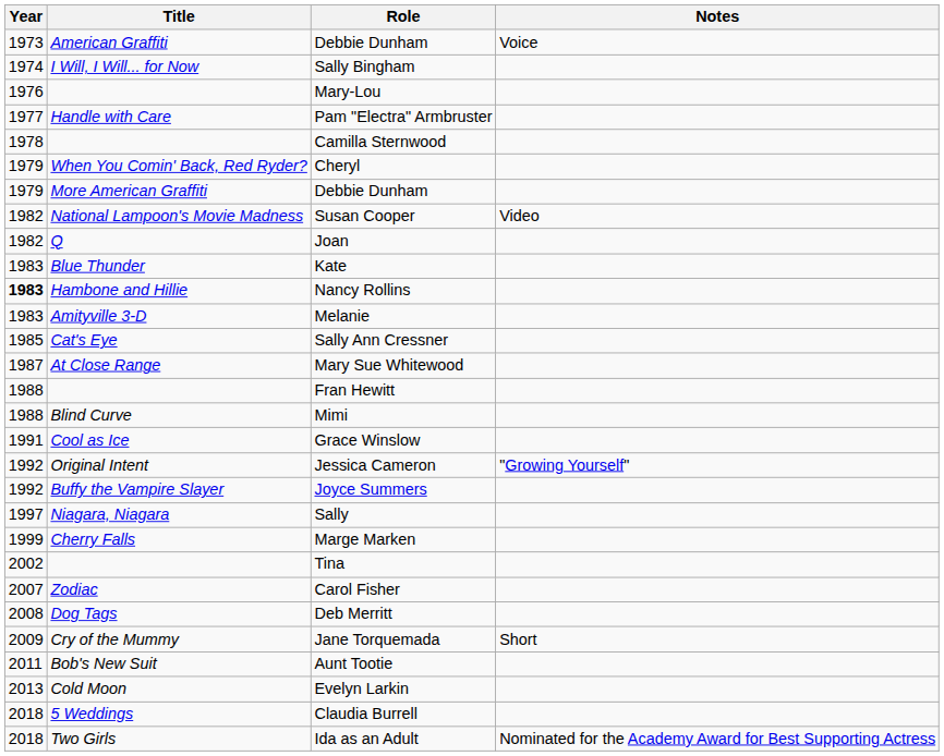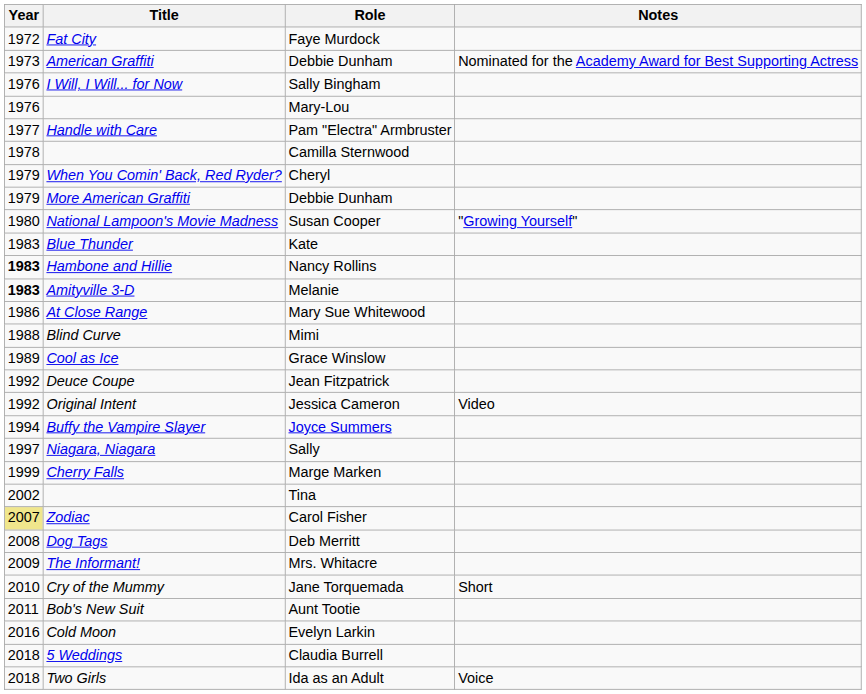 <table class="wikitable sortable">
 <tr>
 <th>Year</th>
 <th>Title</th>
 <th>Role</th>
 <th class="unsortable">Notes</th>
 </tr>
 <tr>
+<td>1972</td>
+<td><em><a href='#'>Fat City</a></em></td>
+<td>Faye Murdock</td>
+<td></td>
+</tr>
+<tr>
 <td>1973</td>
 <td><em><a href='#'>American Graffiti</a></em></td>
 <td>Debbie Dunham</td>
-<td>Voice</td>
+<td>Nominated for the <a href='#'>Academy Award for Best Supporting Actress</a></td>
 </tr>
 <tr>
-<td>1974</td>
+<td>1976</td>
 <td><em><a href='#'>I Will, I Will... for Now</a></em></td>
 <td>Sally Bingham</td>
 <td></td>
 </tr>
 <tr>
 <td>1976</td>
 <td><em></em></td>
 <td>Mary-Lou</td>
 <td></td>
 </tr>
 <tr>
 <td>1977</td>
 <td><em><a href='#'>Handle with Care</a></em></td>
 <td>Pam "Electra" Armbruster</td>
 <td></td>
 </tr>
 <tr>
 <td>1978</td>
 <td><em></em></td>
 <td>Camilla Sternwood</td>
 <td></td>
 </tr>
 <tr>
 <td>1979</td>
 <td><em><a href='#'>When You Comin' Back, Red Ryder?</a></em></td>
 <td>Cheryl</td>
 <td></td>
 </tr>
 <tr>
 <td>1979</td>
 <td><em><a href='#'>More American Graffiti</a></em></td>
 <td>Debbie Dunham</td>
 <td></td>
 </tr>
 <tr>
-<td>1982</td>
+<td>1980</td>
 <td><em><a href='#'>National Lampoon's Movie Madness</a></em></td>
 <td>Susan Cooper</td>
-<td>Video</td>
-</tr>
-<tr>
-<td>1982</td>
-<td><em><a href='#'>Q</a></em></td>
-<td>Joan</td>
-<td></td>
+<td>"<a href='#'>Growing Yourself</a>"</td>
 </tr>
 <tr>
 <td>1983</td>
 <td><em><a href='#'>Blue Thunder</a></em></td>
 <td>Kate</td>
 <td></td>
 </tr>
 <tr>
 <td><strong>1983</strong></td>
 <td><em><a href='#'>Hambone and Hillie</a></em></td>
 <td>Nancy Rollins</td>
 <td></td>
 </tr>
 <tr>
-<td>1983</td>
+<td><strong>1983</strong></td>
 <td><em><a href='#'>Amityville 3-D</a></em></td>
 <td>Melanie</td>
 <td></td>
 </tr>
 <tr>
-<td>1985</td>
-<td><em><a href='#'>Cat's Eye</a></em></td>
-<td>Sally Ann Cressner</td>
-<td></td>
-</tr>
-<tr>
-<td>1987</td>
+<td>1986</td>
 <td><em><a href='#'>At Close Range</a></em></td>
 <td>Mary Sue Whitewood</td>
-<td></td>
-</tr>
-<tr>
-<td>1988</td>
-<td><em></em></td>
-<td>Fran Hewitt</td>
 <td></td>
 </tr>
 <tr>
 <td>1988</td>
 <td><em>Blind Curve</em></td>
 <td>Mimi</td>
 <td></td>
 </tr>
 <tr>
-<td>1991</td>
+<td>1989</td>
 <td><em><a href='#'>Cool as Ice</a></em></td>
 <td>Grace Winslow</td>
 <td></td>
 </tr>
 <tr>
 <td>1992</td>
-<td><em>Original Intent</em></td>
-<td>Jessica Cameron</td>
-<td>"<a href='#'>Growing Yourself</a>"</td>
+<td><em>Deuce Coupe</em></td>
+<td>Jean Fitzpatrick</td>
+<td></td>
 </tr>
 <tr>
 <td>1992</td>
+<td><em>Original Intent</em></td>
+<td>Jessica Cameron</td>
+<td>Video</td>
+</tr>
+<tr>
+<td>1994</td>
 <td><em><a href='#'>Buffy the Vampire Slayer</a></em></td>
 <td><a href='#'>Joyce Summers</a></td>
 <td></td>
 </tr>
 <tr>
 <td>1997</td>
 <td><em><a href='#'>Niagara, Niagara</a></em></td>
 <td>Sally</td>
 <td></td>
 </tr>
 <tr>
 <td>1999</td>
 <td><em><a href='#'>Cherry Falls</a></em></td>
 <td>Marge Marken</td>
 <td></td>
 </tr>
 <tr>
 <td>2002</td>
 <td><em></em></td>
 <td>Tina</td>
 <td></td>
 </tr>
 <tr>
-<td>2007</td>
+<td style="background: khaki;">2007</td>
 <td><em><a href='#'>Zodiac</a></em></td>
 <td>Carol Fisher</td>
 <td></td>
 </tr>
 <tr>
 <td>2008</td>
 <td><em><a href='#'>Dog Tags</a></em></td>
 <td>Deb Merritt</td>
 <td></td>
 </tr>
 <tr>
 <td>2009</td>
+<td><em><a href='#'>The Informant!</a></em></td>
+<td>Mrs. Whitacre</td>
+<td></td>
+</tr>
+<tr>
+<td>2010</td>
 <td><em>Cry of the Mummy</em></td>
 <td>Jane Torquemada</td>
 <td>Short</td>
 </tr>
 <tr>
 <td>2011</td>
 <td><em>Bob's New Suit</em></td>
 <td>Aunt Tootie</td>
 <td></td>
 </tr>
 <tr>
-<td>2013</td>
+<td>2016</td>
 <td><em>Cold Moon</em></td>
 <td>Evelyn Larkin</td>
 <td></td>
 </tr>
 <tr>
 <td>2018</td>
 <td><em><a href='#'>5 Weddings</a></em></td>
 <td>Claudia Burrell</td>
 <td></td>
 </tr>
 <tr>
 <td>2018</td>
 <td><em>Two Girls</em></td>
 <td>Ida as an Adult</td>
-<td>Nominated for the <a href='#'>Academy Award for Best Supporting Actress</a></td>
+<td>Voice</td>
 </tr>
 </table>
